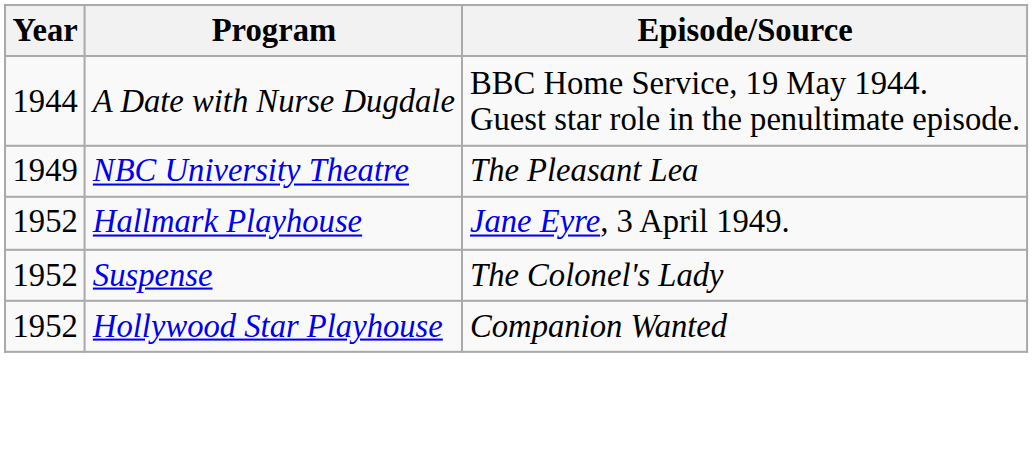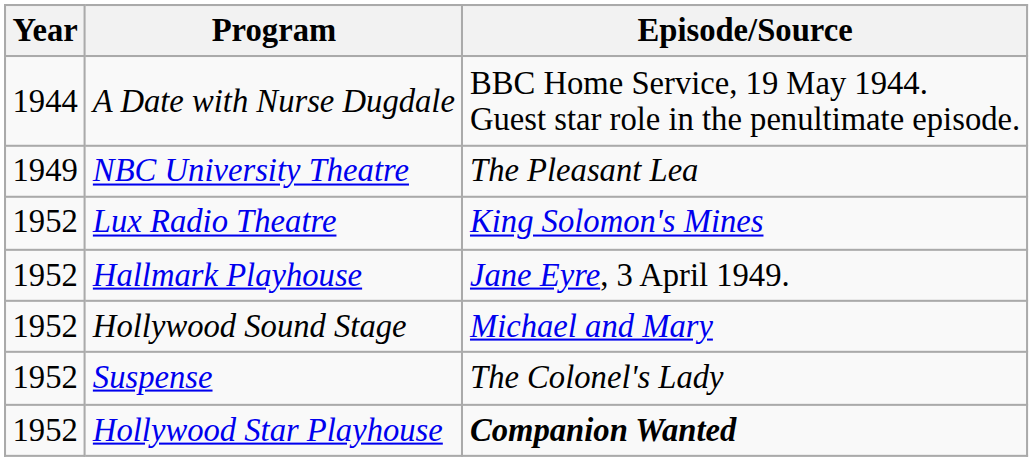 <table class="wikitable">
 <tr>
 <th>Year</th>
 <th>Program</th>
 <th>Episode/Source</th>
 </tr>
 <tr>
 <td>1944</td>
 <td><em>A Date with Nurse Dugdale</em></td>
 <td>BBC Home Service, 19 May 1944. <br>Guest star role in the penultimate episode.</td>
 </tr>
 <tr>
 <td>1949</td>
 <td><em><a href='#'>NBC University Theatre</a></em></td>
 <td><em>The Pleasant Lea</em></td>
 </tr>
 <tr>
 <td>1952</td>
+<td><em><a href='#'>Lux Radio Theatre</a></em></td>
+<td><em><a href='#'>King Solomon's Mines</a></em></td>
+</tr>
+<tr>
+<td>1952</td>
 <td><em><a href='#'>Hallmark Playhouse</a></em></td>
 <td><em><a href='#'>Jane Eyre</a></em>, 3 April 1949.</td>
+</tr>
+<tr>
+<td>1952</td>
+<td><em>Hollywood Sound Stage</em></td>
+<td><em><a href='#'>Michael and Mary</a></em></td>
 </tr>
 <tr>
 <td>1952</td>
 <td><em><a href='#'>Suspense</a></em></td>
 <td><em>The Colonel's Lady</em></td>
 </tr>
 <tr>
 <td>1952</td>
 <td><em><a href='#'>Hollywood Star Playhouse</a></em></td>
-<td><em>Companion Wanted</em></td>
+<td><strong><em>Companion Wanted</em></strong></td>
 </tr>
 </table>
